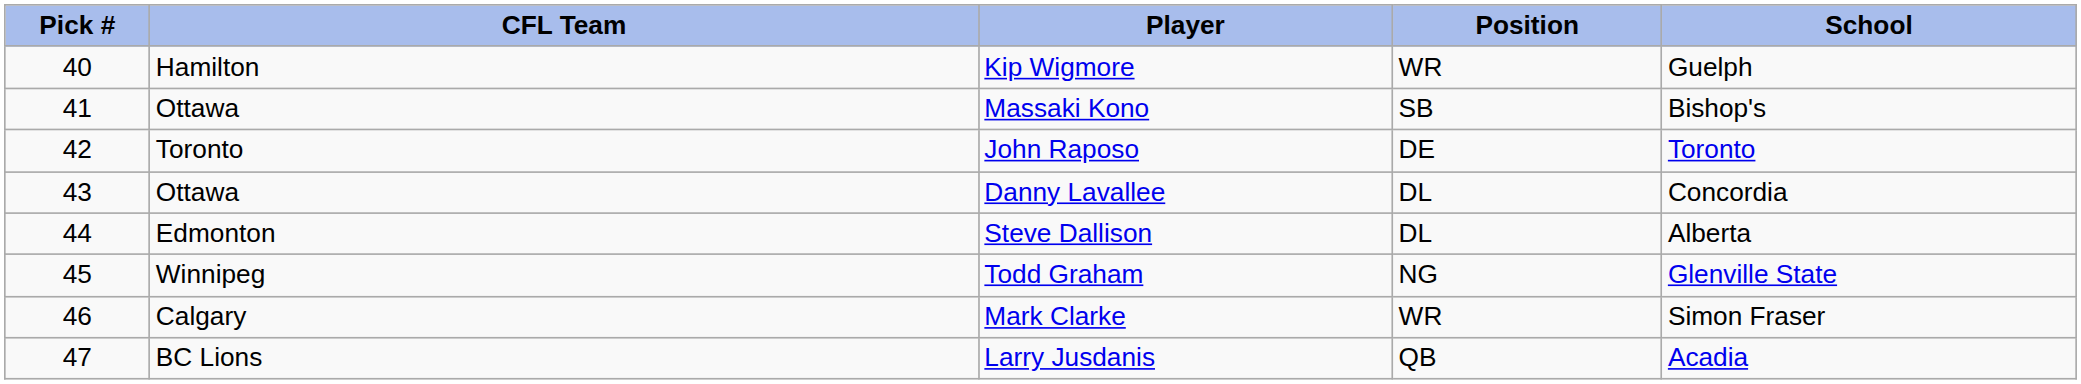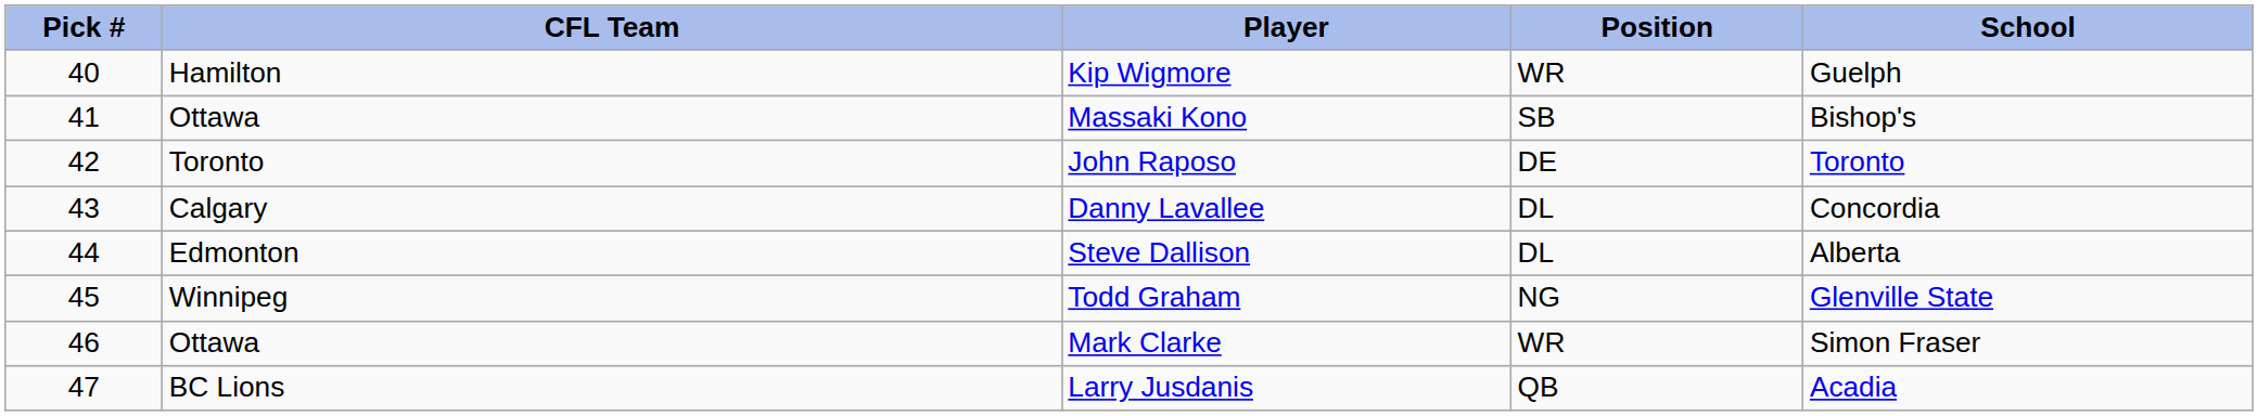 <table class="wikitable" style="width: 100%">
 <tr>
 <th style="background:#A8BDEC;" width=7%>Pick #</th>
 <th width=40% style="background:#A8BDEC;">CFL Team</th>
 <th width=20% style="background:#A8BDEC;">Player</th>
 <th width=13% style="background:#A8BDEC;">Position</th>
 <th width=20% style="background:#A8BDEC;">School</th>
 </tr>
 <tr>
 <td align=center>40</td>
 <td>Hamilton</td>
 <td><a href='#'>Kip Wigmore</a></td>
 <td>WR</td>
 <td>Guelph</td>
 </tr>
 <tr>
 <td align=center>41</td>
 <td>Ottawa</td>
 <td><a href='#'>Massaki Kono</a></td>
 <td>SB</td>
 <td>Bishop's</td>
 </tr>
 <tr>
 <td align=center>42</td>
 <td>Toronto</td>
 <td><a href='#'>John Raposo</a></td>
 <td>DE</td>
 <td><a href='#'>Toronto</a></td>
 </tr>
 <tr>
 <td align=center>43</td>
-<td>Ottawa</td>
+<td>Calgary</td>
 <td><a href='#'>Danny Lavallee</a></td>
 <td>DL</td>
 <td>Concordia</td>
 </tr>
 <tr>
 <td align=center>44</td>
 <td>Edmonton</td>
 <td><a href='#'>Steve Dallison</a></td>
 <td>DL</td>
 <td>Alberta</td>
 </tr>
 <tr>
 <td align=center>45</td>
 <td>Winnipeg</td>
 <td><a href='#'>Todd Graham</a></td>
 <td>NG</td>
 <td><a href='#'>Glenville State</a></td>
 </tr>
 <tr>
 <td align=center>46</td>
-<td>Calgary</td>
+<td>Ottawa</td>
 <td><a href='#'>Mark Clarke</a></td>
 <td>WR</td>
 <td>Simon Fraser</td>
 </tr>
 <tr>
 <td align=center>47</td>
 <td>BC Lions</td>
 <td><a href='#'>Larry Jusdanis</a></td>
 <td>QB</td>
 <td><a href='#'>Acadia</a></td>
 </tr>
 </table>
